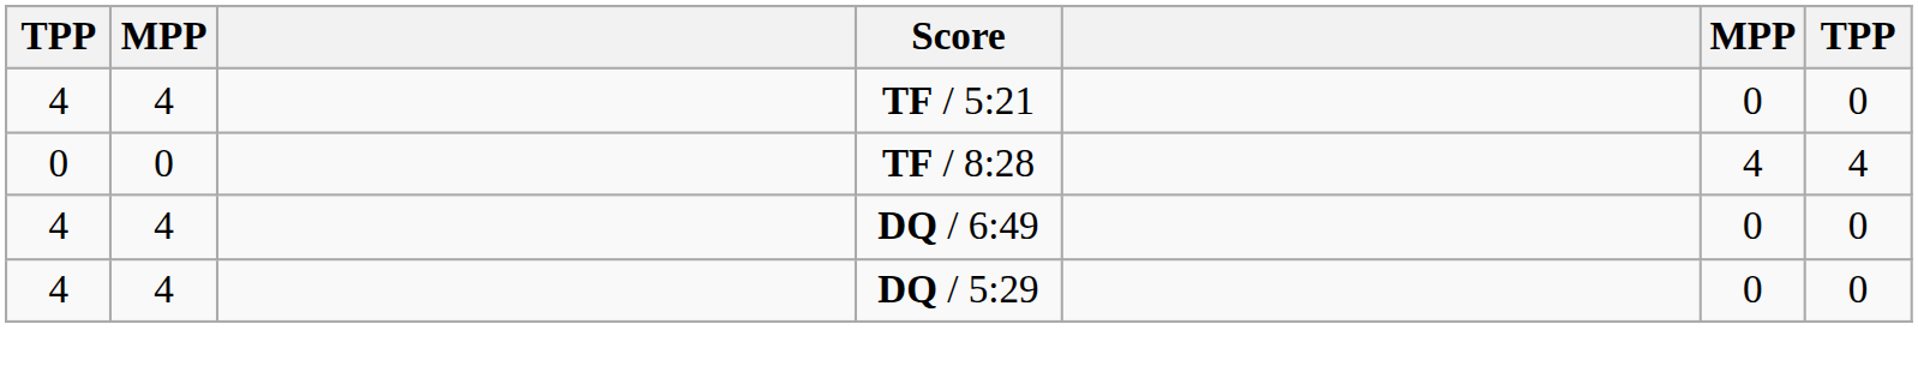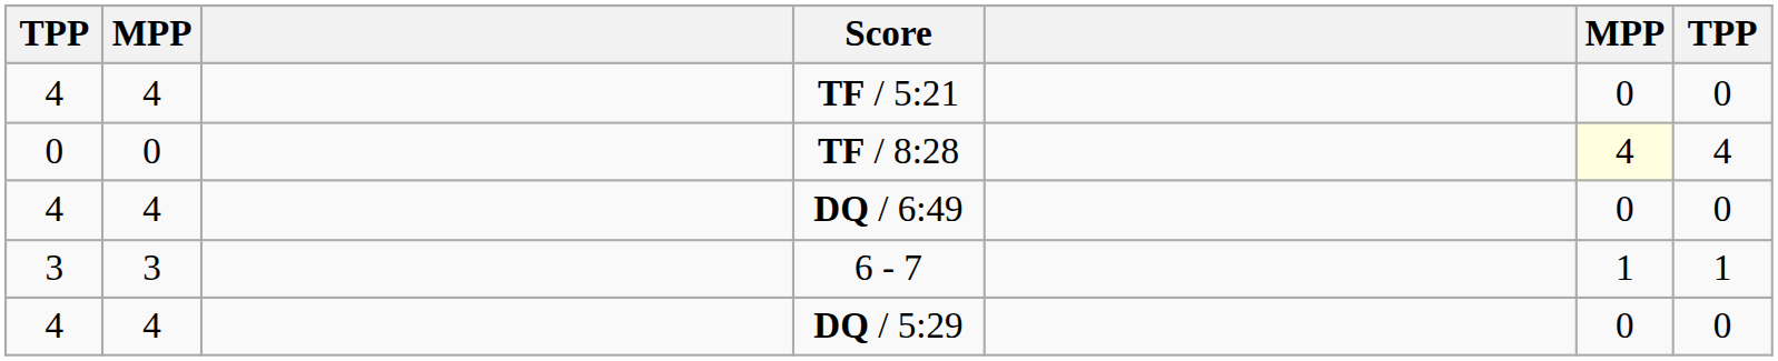 <table class="wikitable" style="text-align: center;" |>
 <tr>
 <th width="35">TPP</th>
 <th width="35">MPP</th>
 <th width="250"></th>
 <th width="75">Score</th>
 <th width="250"></th>
 <th width="35">MPP</th>
 <th width="35">TPP</th>
 </tr>
 <tr>
 <td>4</td>
 <td>4</td>
 <td style="text-align:left;"></td>
 <td><strong>TF</strong> / 5:21</td>
 <td style="text-align:left;"><strong></strong></td>
 <td>0</td>
 <td>0</td>
 </tr>
 <tr>
 <td>0</td>
 <td>0</td>
 <td style="text-align:left;"><strong></strong></td>
 <td><strong>TF</strong> / 8:28</td>
 <td style="text-align:left;"></td>
-<td>4</td>
+<td style="background: lightyellow;">4</td>
 <td>4</td>
 </tr>
 <tr>
 <td>4</td>
 <td>4</td>
 <td style="text-align:left;"></td>
 <td><strong>DQ</strong> / 6:49</td>
 <td style="text-align:left;"><strong></strong></td>
 <td>0</td>
 <td>0</td>
 </tr>
 <tr>
+<td>3</td>
+<td>3</td>
+<td style="text-align:left;"></td>
+<td>6 - 7</td>
+<td style="text-align:left;"><strong></strong></td>
+<td>1</td>
+<td>1</td>
+</tr>
+<tr>
 <td>4</td>
 <td>4</td>
 <td style="text-align:left;"></td>
 <td><strong>DQ</strong> / 5:29</td>
 <td style="text-align:left;"><strong></strong></td>
 <td>0</td>
 <td>0</td>
 </tr>
 </table>
